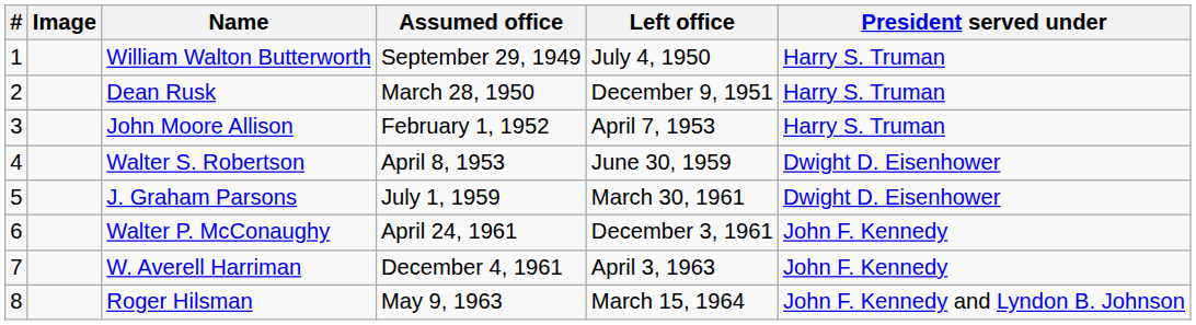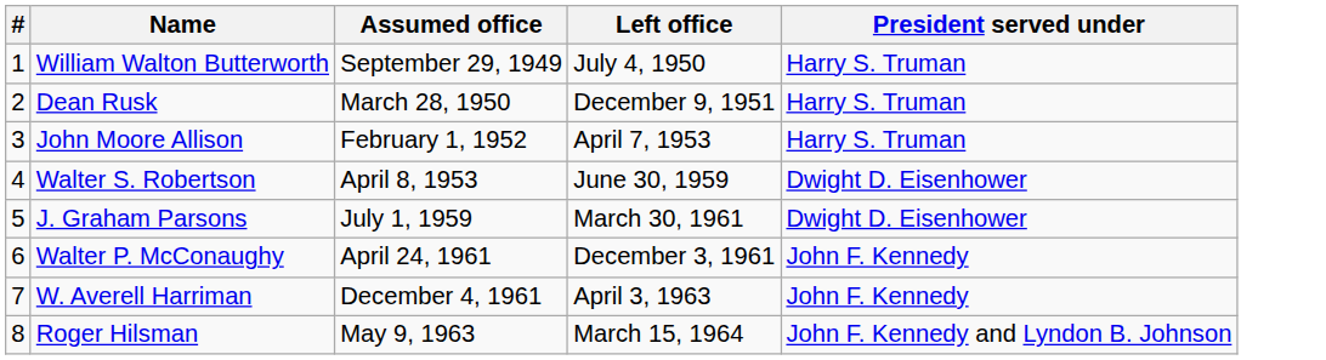 <table class="wikitable">
 <tr>
 <th>#</th>
-<th>Image</th>
 <th>Name</th>
 <th>Assumed office</th>
 <th>Left office</th>
 <th><a href='#'>President</a> served under</th>
 </tr>
 <tr>
 <td>1</td>
-<td></td>
 <td><a href='#'>William Walton Butterworth</a></td>
 <td>September 29, 1949</td>
 <td>July 4, 1950</td>
 <td><a href='#'>Harry S. Truman</a></td>
 </tr>
 <tr>
 <td>2</td>
-<td></td>
 <td><a href='#'>Dean Rusk</a></td>
 <td>March 28, 1950</td>
 <td>December 9, 1951</td>
 <td><a href='#'>Harry S. Truman</a></td>
 </tr>
 <tr>
 <td>3</td>
-<td></td>
 <td><a href='#'>John Moore Allison</a></td>
 <td>February 1, 1952</td>
 <td>April 7, 1953</td>
 <td><a href='#'>Harry S. Truman</a></td>
 </tr>
 <tr>
 <td>4</td>
-<td></td>
 <td><a href='#'>Walter S. Robertson</a></td>
 <td>April 8, 1953</td>
 <td>June 30, 1959</td>
 <td><a href='#'>Dwight D. Eisenhower</a></td>
 </tr>
 <tr>
 <td>5</td>
-<td></td>
 <td><a href='#'>J. Graham Parsons</a></td>
 <td>July 1, 1959</td>
 <td>March 30, 1961</td>
 <td><a href='#'>Dwight D. Eisenhower</a></td>
 </tr>
 <tr>
 <td>6</td>
-<td></td>
 <td><a href='#'>Walter P. McConaughy</a></td>
 <td>April 24, 1961</td>
 <td>December 3, 1961</td>
 <td><a href='#'>John F. Kennedy</a></td>
 </tr>
 <tr>
 <td>7</td>
-<td></td>
 <td><a href='#'>W. Averell Harriman</a></td>
 <td>December 4, 1961</td>
 <td>April 3, 1963</td>
 <td><a href='#'>John F. Kennedy</a></td>
 </tr>
 <tr>
 <td>8</td>
-<td></td>
 <td><a href='#'>Roger Hilsman</a></td>
 <td>May 9, 1963</td>
 <td>March 15, 1964</td>
 <td><a href='#'>John F. Kennedy</a> and <a href='#'>Lyndon B. Johnson</a></td>
 </tr>
 </table>
